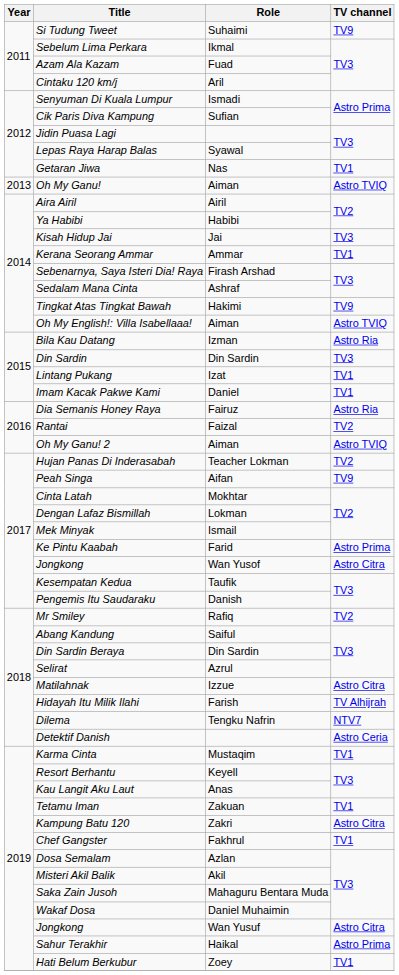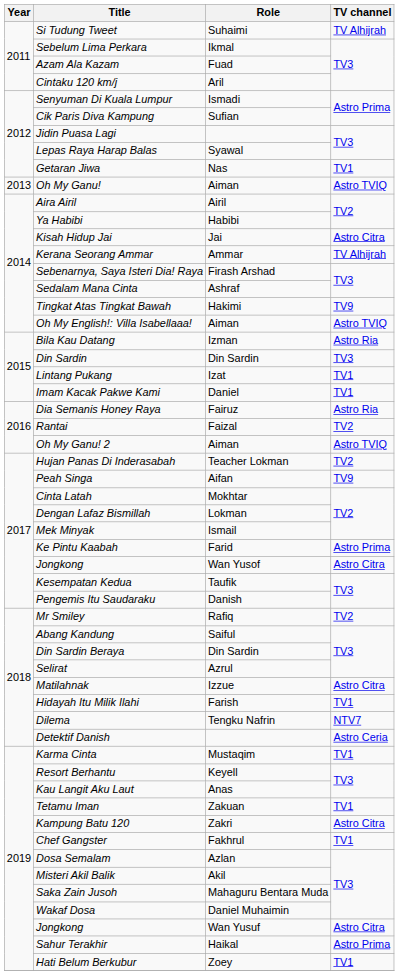 <table class="wikitable">
 <tr>
 <th>Year</th>
 <th>Title</th>
 <th>Role</th>
 <th>TV channel</th>
 </tr>
 <tr>
 <td rowspan="4">2011</td>
 <td><em>Si Tudung Tweet</em></td>
 <td>Suhaimi</td>
-<td><a href='#'>TV9</a></td>
+<td><a href='#'>TV Alhijrah</a></td>
 </tr>
 <tr>
 <td><em>Sebelum Lima Perkara</em></td>
 <td>Ikmal</td>
 <td rowspan="3"><a href='#'>TV3</a></td>
 </tr>
 <tr>
 <td><em>Azam Ala Kazam</em></td>
 <td>Fuad</td>
 </tr>
 <tr>
 <td><em>Cintaku 120 km/j</em></td>
 <td>Aril</td>
 </tr>
 <tr>
 <td rowspan="5">2012</td>
 <td><em>Senyuman Di Kuala Lumpur</em></td>
 <td>Ismadi</td>
 <td rowspan="2"><a href='#'>Astro Prima</a></td>
 </tr>
 <tr>
 <td><em>Cik Paris Diva Kampung</em></td>
 <td>Sufian</td>
 </tr>
 <tr>
 <td><em>Jidin Puasa Lagi</em></td>
 <td></td>
 <td rowspan="2"><a href='#'>TV3</a></td>
 </tr>
 <tr>
 <td><em>Lepas Raya Harap Balas</em></td>
 <td>Syawal</td>
 </tr>
 <tr>
 <td><em>Getaran Jiwa</em></td>
 <td>Nas</td>
 <td><a href='#'>TV1</a></td>
 </tr>
 <tr>
 <td>2013</td>
 <td><em>Oh My Ganu!</em></td>
 <td>Aiman</td>
 <td><a href='#'>Astro TVIQ</a></td>
 </tr>
 <tr>
 <td rowspan="8">2014</td>
 <td><em>Aira Airil</em></td>
 <td>Airil</td>
 <td rowspan=2><a href='#'>TV2</a></td>
 </tr>
 <tr>
 <td><em>Ya Habibi</em></td>
 <td>Habibi</td>
 </tr>
 <tr>
 <td><em>Kisah Hidup Jai</em></td>
 <td>Jai</td>
-<td><a href='#'>TV3</a></td>
+<td><a href='#'>Astro Citra</a></td>
 </tr>
 <tr>
 <td><em>Kerana Seorang Ammar</em></td>
 <td>Ammar</td>
-<td><a href='#'>TV1</a></td>
+<td><a href='#'>TV Alhijrah</a></td>
 </tr>
 <tr>
 <td><em>Sebenarnya, Saya Isteri Dia! Raya</em></td>
 <td>Firash Arshad</td>
 <td rowspan="2"><a href='#'>TV3</a></td>
 </tr>
 <tr>
 <td><em>Sedalam Mana Cinta</em></td>
 <td>Ashraf</td>
 </tr>
 <tr>
 <td><em>Tingkat Atas Tingkat Bawah</em></td>
 <td>Hakimi</td>
 <td><a href='#'>TV9</a></td>
 </tr>
 <tr>
 <td><em>Oh My English!: Villa Isabellaaa!</em></td>
 <td>Aiman</td>
 <td><a href='#'>Astro TVIQ</a></td>
 </tr>
 <tr>
 <td rowspan="4">2015</td>
 <td><em>Bila Kau Datang</em></td>
 <td>Izman</td>
 <td><a href='#'>Astro Ria</a></td>
 </tr>
 <tr>
 <td><em>Din Sardin</em></td>
 <td>Din Sardin</td>
 <td><a href='#'>TV3</a></td>
 </tr>
 <tr>
 <td><em>Lintang Pukang</em></td>
 <td>Izat</td>
 <td><a href='#'>TV1</a></td>
 </tr>
 <tr>
 <td><em>Imam Kacak Pakwe Kami</em></td>
 <td>Daniel</td>
 <td><a href='#'>TV1</a></td>
 </tr>
 <tr>
 <td rowspan="3">2016</td>
 <td><em>Dia Semanis Honey Raya</em></td>
 <td>Fairuz</td>
 <td><a href='#'>Astro Ria</a></td>
 </tr>
 <tr>
 <td><em>Rantai</em></td>
 <td>Faizal</td>
 <td><a href='#'>TV2</a></td>
 </tr>
 <tr>
 <td><em>Oh My Ganu! 2</em></td>
 <td>Aiman</td>
 <td><a href='#'>Astro TVIQ</a></td>
 </tr>
 <tr>
 <td rowspan="9">2017</td>
 <td><em>Hujan Panas Di Inderasabah</em></td>
 <td>Teacher Lokman</td>
 <td><a href='#'>TV2</a></td>
 </tr>
 <tr>
 <td><em>Peah Singa</em></td>
 <td>Aifan</td>
 <td><a href='#'>TV9</a></td>
 </tr>
 <tr>
 <td><em>Cinta Latah</em></td>
 <td>Mokhtar</td>
 <td rowspan="3"><a href='#'>TV2</a></td>
 </tr>
 <tr>
 <td><em>Dengan Lafaz Bismillah</em></td>
 <td>Lokman</td>
 </tr>
 <tr>
 <td><em>Mek Minyak</em></td>
 <td>Ismail</td>
 </tr>
 <tr>
 <td><em>Ke Pintu Kaabah</em></td>
 <td>Farid</td>
 <td><a href='#'>Astro Prima</a></td>
 </tr>
 <tr>
 <td><em>Jongkong</em></td>
 <td>Wan Yusof</td>
 <td><a href='#'>Astro Citra</a></td>
 </tr>
 <tr>
 <td><em>Kesempatan Kedua</em></td>
 <td>Taufik</td>
 <td rowspan=2><a href='#'>TV3</a></td>
 </tr>
 <tr>
 <td><em>Pengemis Itu Saudaraku</em></td>
 <td>Danish</td>
 </tr>
 <tr>
 <td rowspan="8">2018</td>
 <td><em>Mr Smiley</em></td>
 <td>Rafiq</td>
 <td><a href='#'>TV2</a></td>
 </tr>
 <tr>
 <td><em>Abang Kandung</em></td>
 <td>Saiful</td>
 <td rowspan="3"><a href='#'>TV3</a></td>
 </tr>
 <tr>
 <td><em>Din Sardin Beraya</em></td>
 <td>Din Sardin</td>
 </tr>
 <tr>
 <td><em>Selirat</em></td>
 <td>Azrul</td>
 </tr>
 <tr>
 <td><em>Matilahnak</em></td>
 <td>Izzue</td>
 <td><a href='#'>Astro Citra</a></td>
 </tr>
 <tr>
 <td><em>Hidayah Itu Milik Ilahi</em></td>
 <td>Farish</td>
-<td><a href='#'>TV Alhijrah</a></td>
+<td><a href='#'>TV1</a></td>
 </tr>
 <tr>
 <td><em>Dilema</em></td>
 <td>Tengku Nafrin</td>
 <td><a href='#'>NTV7</a></td>
 </tr>
 <tr>
 <td><em>Detektif Danish</em></td>
 <td></td>
 <td><a href='#'>Astro Ceria</a></td>
 </tr>
 <tr>
 <td rowspan="13">2019</td>
 <td><em>Karma Cinta</em></td>
 <td>Mustaqim</td>
 <td><a href='#'>TV1</a></td>
 </tr>
 <tr>
 <td><em>Resort Berhantu</em></td>
 <td>Keyell</td>
 <td rowspan="2"><a href='#'>TV3</a></td>
 </tr>
 <tr>
 <td><em>Kau Langit Aku Laut</em></td>
 <td>Anas</td>
 </tr>
 <tr>
 <td><em>Tetamu Iman</em></td>
 <td>Zakuan</td>
 <td><a href='#'>TV1</a></td>
 </tr>
 <tr>
 <td><em>Kampung Batu 120</em></td>
 <td>Zakri</td>
 <td><a href='#'>Astro Citra</a></td>
 </tr>
 <tr>
 <td><em>Chef Gangster</em></td>
 <td>Fakhrul</td>
 <td><a href='#'>TV1</a></td>
 </tr>
 <tr>
 <td><em>Dosa Semalam</em></td>
 <td>Azlan</td>
 <td rowspan="4"><a href='#'>TV3</a></td>
 </tr>
 <tr>
 <td><em>Misteri Akil Balik</em></td>
 <td>Akil</td>
 </tr>
 <tr>
 <td><em>Saka Zain Jusoh</em></td>
 <td>Mahaguru Bentara Muda</td>
 </tr>
 <tr>
 <td><em>Wakaf Dosa</em></td>
 <td>Daniel Muhaimin</td>
 </tr>
 <tr>
 <td><em>Jongkong</em></td>
 <td>Wan Yusuf</td>
 <td><a href='#'>Astro Citra</a></td>
 </tr>
 <tr>
 <td><em>Sahur Terakhir</em></td>
 <td>Haikal</td>
 <td><a href='#'>Astro Prima</a></td>
 </tr>
 <tr>
 <td><em>Hati Belum Berkubur</em></td>
 <td>Zoey</td>
 <td><a href='#'>TV1</a></td>
 </tr>
 <tr>
 </tr>
 </table>
